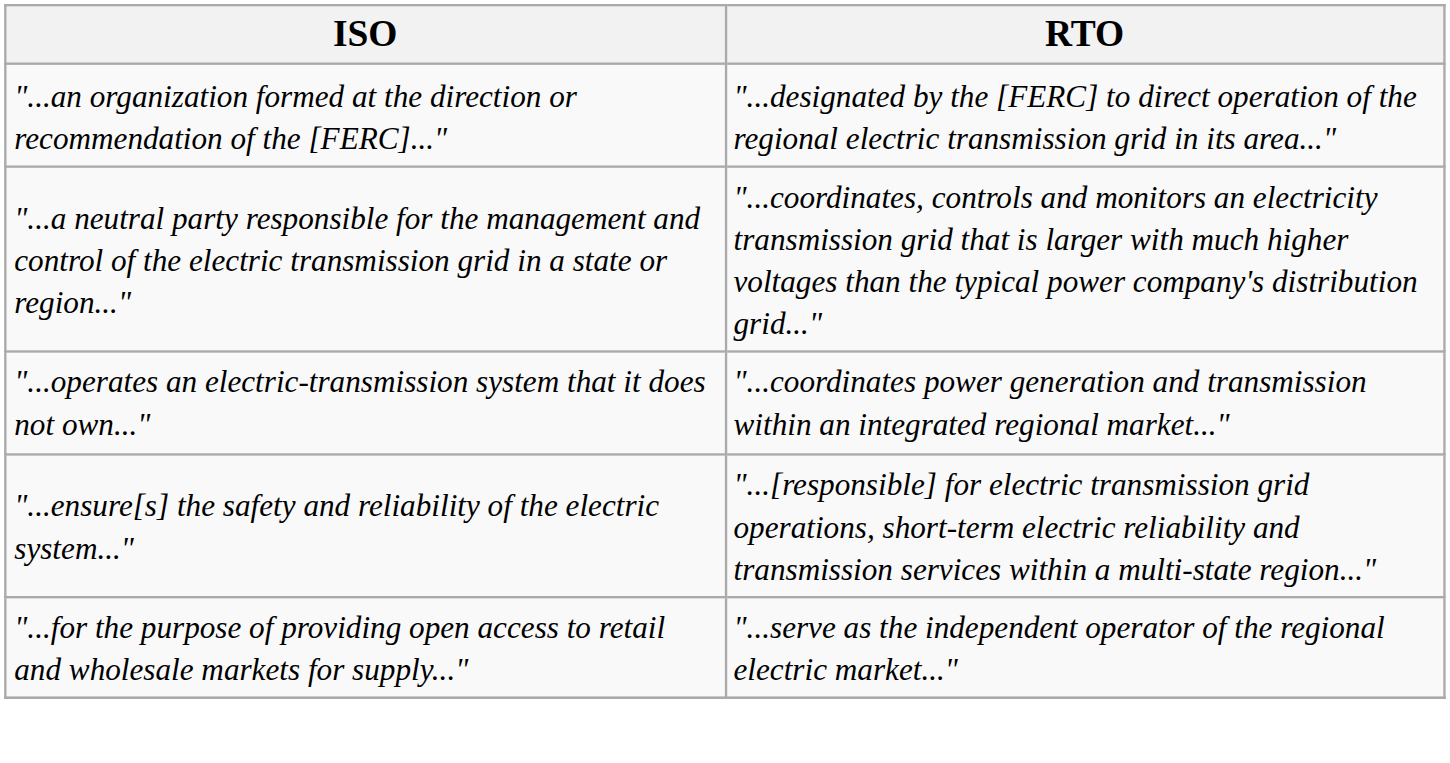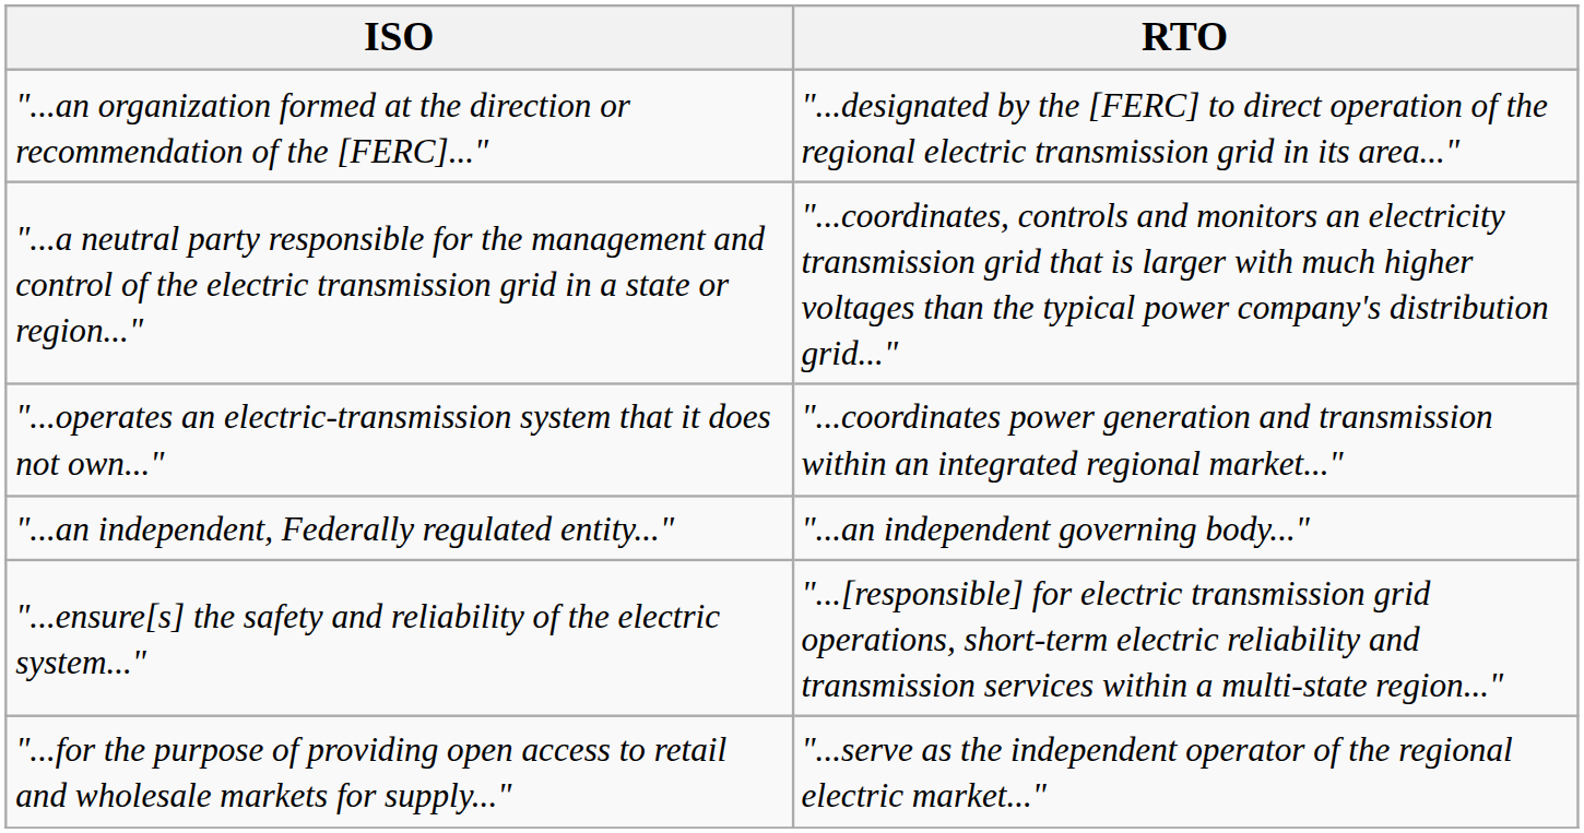 <table class="wikitable" style="margin: 1em auto 1em auto">
 <tr>
 <th width="300">ISO</th>
 <th width="300">RTO</th>
 </tr>
 <tr>
 <td><small><em>"...an organization formed at the direction or recommendation of the [FERC]..."</em></small></td>
 <td><small><em>"...designated by the [FERC] to direct operation of the regional electric transmission grid in its area..."</em></small></td>
 </tr>
 <tr>
 <td><small><em>"...a neutral party responsible for the management and control of the electric transmission grid in a state or region..."</em></small></td>
 <td><small><em>"...coordinates, controls and monitors an electricity transmission grid that is larger with much higher voltages than the typical power company's distribution grid..."</em></small></td>
 </tr>
 <tr>
 <td><small><em>"...operates an electric-transmission system that it does not own..."</em></small></td>
 <td><small><em>"...coordinates power generation and transmission within an integrated regional market..."</em></small></td>
 </tr>
 <tr>
+<td><small><em>"...an independent, Federally regulated entity..."</em></small></td>
+<td><small><em>"...an independent governing body..."</em></small></td>
+</tr>
+<tr>
 <td><small><em>"...ensure[s] the safety and reliability of the electric system..."</em></small></td>
 <td><small><em>"...[responsible] for electric transmission grid operations, short-term electric reliability and transmission services within a multi-state region..."</em></small></td>
 </tr>
 <tr>
 <td><small><em>"...for the purpose of providing open access to retail and wholesale markets for supply..."</em></small></td>
 <td><small><em>"...serve as the independent operator of the regional electric market..."</em></small></td>
 </tr>
 <tr>
 </tr>
 </table>
